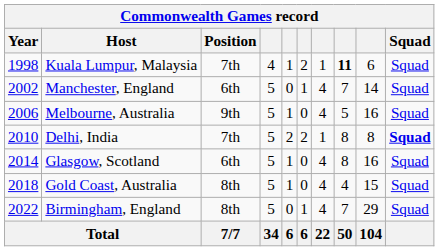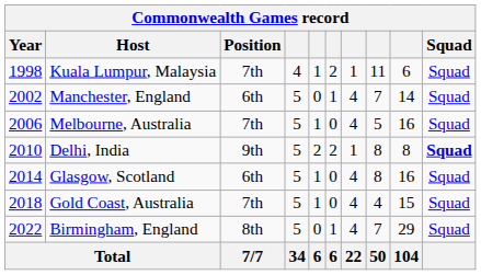 <table class="wikitable" style="text-align: center;">
 <tr>
 <th colspan=11><a href='#'>Commonwealth Games</a> record</th>
 </tr>
 <tr>
 <th>Year</th>
 <th>Host</th>
 <th>Position</th>
 <th></th>
 <th></th>
 <th></th>
 <th></th>
 <th></th>
 <th></th>
 <th>Squad</th>
 </tr>
 <tr>
 <td><a href='#'>1998</a></td>
 <td align=left> <a href='#'>Kuala Lumpur</a>, Malaysia</td>
 <td>7th</td>
 <td>4</td>
 <td>1</td>
 <td>2</td>
 <td>1</td>
-<td><strong>11</strong></td>
+<td>11</td>
 <td>6</td>
 <td><a href='#'>Squad</a></td>
 </tr>
 <tr>
 <td><a href='#'>2002</a></td>
 <td align=left> <a href='#'>Manchester</a>, England</td>
 <td>6th</td>
 <td>5</td>
 <td>0</td>
 <td>1</td>
 <td>4</td>
 <td>7</td>
 <td>14</td>
 <td><a href='#'>Squad</a></td>
 </tr>
 <tr>
 <td><a href='#'>2006</a></td>
 <td align=left> <a href='#'>Melbourne</a>, Australia</td>
-<td>9th</td>
+<td>7th</td>
 <td>5</td>
 <td>1</td>
 <td>0</td>
 <td>4</td>
 <td>5</td>
 <td>16</td>
 <td><a href='#'>Squad</a></td>
 </tr>
 <tr>
 <td><a href='#'>2010</a></td>
 <td align=left> <a href='#'>Delhi</a>, India</td>
-<td>7th</td>
+<td>9th</td>
 <td>5</td>
 <td>2</td>
 <td>2</td>
 <td>1</td>
 <td>8</td>
 <td>8</td>
 <td><strong><a href='#'>Squad</a></strong></td>
 </tr>
 <tr>
 <td><a href='#'>2014</a></td>
 <td align=left> <a href='#'>Glasgow</a>, Scotland</td>
 <td>6th</td>
 <td>5</td>
 <td>1</td>
 <td>0</td>
 <td>4</td>
 <td>8</td>
 <td>16</td>
 <td><a href='#'>Squad</a></td>
 </tr>
 <tr>
 <td><a href='#'>2018</a></td>
 <td align=left> <a href='#'>Gold Coast</a>, Australia</td>
-<td>8th</td>
+<td>7th</td>
 <td>5</td>
 <td>1</td>
 <td>0</td>
 <td>4</td>
 <td>4</td>
 <td>15</td>
 <td><a href='#'>Squad</a></td>
 </tr>
 <tr>
 <td><a href='#'>2022</a></td>
 <td align=left> <a href='#'>Birmingham</a>, England</td>
 <td>8th</td>
 <td>5</td>
 <td>0</td>
 <td>1</td>
 <td>4</td>
 <td>7</td>
 <td>29</td>
 <td><a href='#'>Squad</a></td>
 </tr>
 <tr>
 <th colspan=2>Total</th>
 <th>7/7</th>
 <th>34</th>
 <th>6</th>
 <th>6</th>
 <th>22</th>
 <th>50</th>
 <th>104</th>
 <th></th>
 </tr>
 </table>
